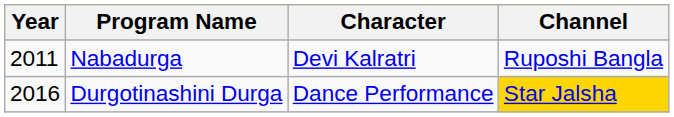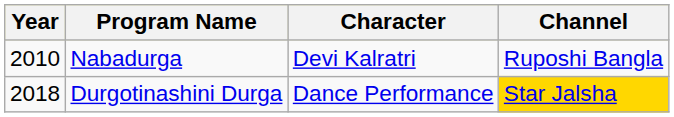 <table class="wikitable">
 <tr style="background:#ff9; text-align:center;">
 <th>Year</th>
 <th>Program Name</th>
 <th>Character</th>
 <th>Channel</th>
 </tr>
 <tr>
-<td>2011</td>
+<td>2010</td>
 <td><a href='#'>Nabadurga</a></td>
 <td><a href='#'>Devi Kalratri</a></td>
 <td><a href='#'>Ruposhi Bangla</a></td>
 </tr>
 <tr>
-<td>2016</td>
+<td>2018</td>
 <td><a href='#'>Durgotinashini Durga</a></td>
 <td><a href='#'>Dance Performance</a></td>
 <td style="background: gold;"><a href='#'>Star Jalsha</a></td>
 </tr>
 </table>
